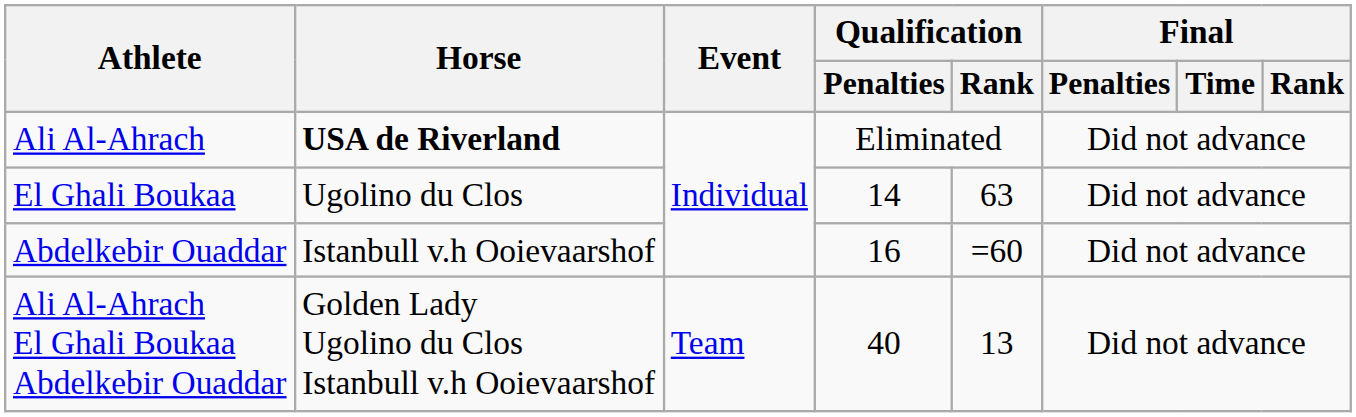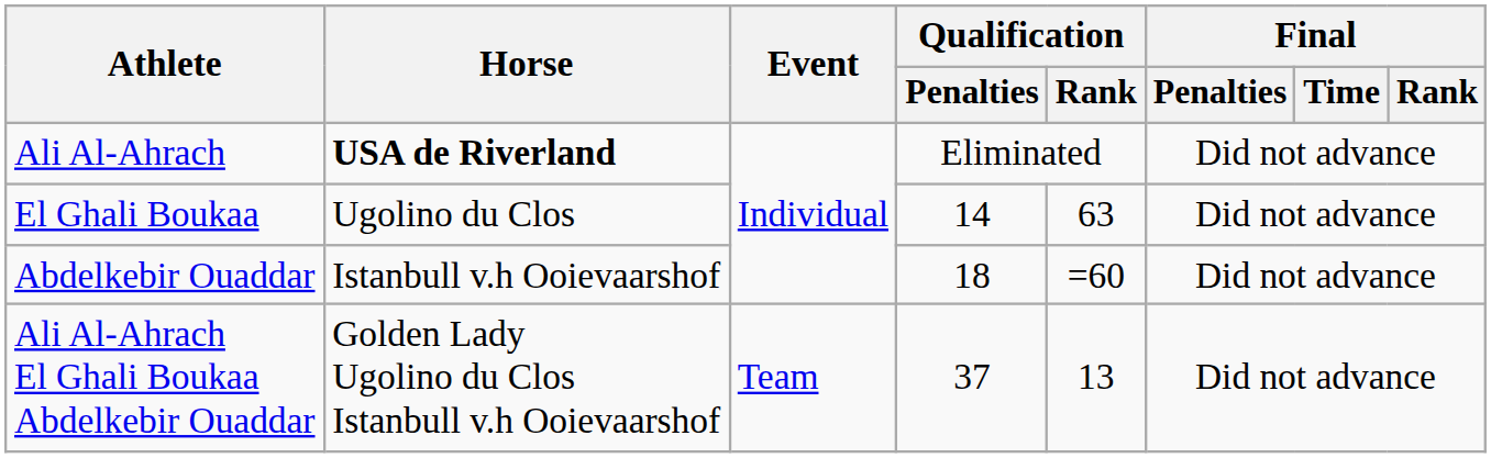 <table class="wikitable" style="font-size:90%">
 <tr>
 <th rowspan="2">Athlete</th>
 <th rowspan="2">Horse</th>
 <th rowspan="2">Event</th>
 <th colspan="2">Qualification</th>
 <th colspan="3">Final</th>
 </tr>
 <tr style="font-size:95%">
 <th>Penalties</th>
 <th>Rank</th>
 <th>Penalties</th>
 <th>Time</th>
 <th>Rank</th>
 </tr>
 <tr align="center">
 <td align="left"><a href='#'>Ali Al-Ahrach</a></td>
 <td align="left"><strong>USA de Riverland</strong></td>
 <td rowspan="3" align="left"><a href='#'>Individual</a></td>
 <td colspan="2">Eliminated</td>
 <td colspan="3">Did not advance</td>
 </tr>
 <tr align="center">
 <td align="left"><a href='#'>El Ghali Boukaa</a></td>
 <td align="left">Ugolino du Clos</td>
 <td>14</td>
 <td>63</td>
 <td colspan="3">Did not advance</td>
 </tr>
 <tr align="center">
 <td align="left"><a href='#'>Abdelkebir Ouaddar</a></td>
 <td align="left">Istanbull v.h Ooievaarshof</td>
-<td>16</td>
+<td>18</td>
 <td>=60</td>
 <td colspan="3">Did not advance</td>
 </tr>
 <tr align="center">
 <td align="left"><a href='#'>Ali Al-Ahrach</a><br><a href='#'>El Ghali Boukaa</a><br><a href='#'>Abdelkebir Ouaddar</a></td>
 <td align="left">Golden Lady<br>Ugolino du Clos<br>Istanbull v.h Ooievaarshof</td>
 <td align="left"><a href='#'>Team</a></td>
-<td>40</td>
+<td>37</td>
 <td>13</td>
 <td colspan="3">Did not advance</td>
 </tr>
 </table>
